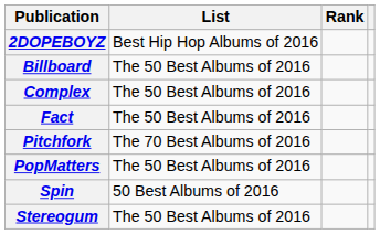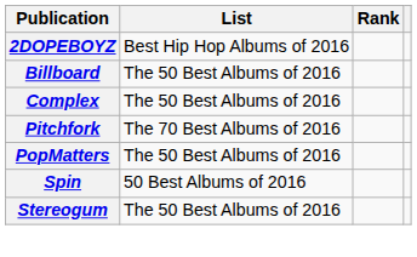 <table class="wikitable sortable plainrowheaders" style="border:none; margin:0;">
 <tr>
 <th scope="col">Publication</th>
 <th scope="col" class="unsortable">List</th>
 <th scope="col" data-sort-type="number">Rank</th>
 <th scope="col" class="unsortable"></th>
 </tr>
 <tr>
 <th scope="row"><em><a href='#'>2DOPEBOYZ</a></em></th>
 <td>Best Hip Hop Albums of 2016</td>
 <td></td>
 <td></td>
 </tr>
 <tr>
 <th scope="row"><em><a href='#'>Billboard</a></em></th>
 <td>The 50 Best Albums of 2016</td>
 <td></td>
 <td></td>
 </tr>
 <tr>
 <th scope="row"><em><a href='#'>Complex</a></em></th>
-<td>The 50 Best Albums of 2016</td>
-<td></td>
-<td></td>
-</tr>
-<tr>
-<th scope="row"><em><a href='#'>Fact</a></em></th>
 <td>The 50 Best Albums of 2016</td>
 <td></td>
 <td></td>
 </tr>
 <tr>
 <th scope="row"><em><a href='#'>Pitchfork</a></em></th>
 <td>The 70 Best Albums of 2016</td>
 <td></td>
 <td></td>
 </tr>
 <tr>
 <th scope="row"><em><a href='#'>PopMatters</a></em></th>
 <td>The 50 Best Albums of 2016</td>
 <td></td>
 <td></td>
 </tr>
 <tr>
 <th scope="row"><em><a href='#'>Spin</a></em></th>
 <td>50 Best Albums of 2016</td>
 <td></td>
 <td></td>
 </tr>
 <tr>
 <th scope="row"><em><a href='#'>Stereogum</a></em></th>
 <td>The 50 Best Albums of 2016</td>
 <td></td>
 <td></td>
 </tr>
 </table>
